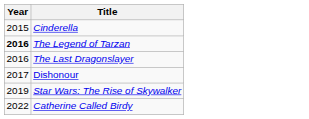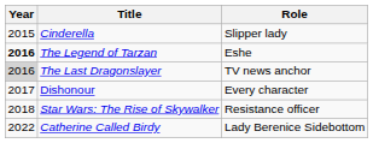 <table class="wikitable sortable">
 <tr>
 <th>Year</th>
 <th>Title</th>
+<th>Role</th>
 </tr>
 <tr>
 <td>2015</td>
 <td><em><a href='#'>Cinderella</a></em></td>
+<td>Slipper lady</td>
 </tr>
 <tr>
 <td><strong>2016</strong></td>
 <td><em><a href='#'>The Legend of Tarzan</a></em></td>
+<td>Eshe</td>
 </tr>
 <tr>
-<td>2016</td>
+<td style="background: lightgrey;">2016</td>
 <td><em><a href='#'>The Last Dragonslayer</a></em></td>
+<td>TV news anchor</td>
 </tr>
 <tr>
 <td>2017</td>
 <td><a href='#'>Dishonour</a></td>
+<td>Every character</td>
 </tr>
 <tr>
-<td>2019</td>
+<td>2018</td>
 <td><em><a href='#'>Star Wars: The Rise of Skywalker</a></em></td>
+<td>Resistance officer</td>
 </tr>
 <tr>
 <td>2022</td>
 <td><em><a href='#'>Catherine Called Birdy</a></em></td>
+<td>Lady Berenice Sidebottom</td>
 </tr>
 </table>
